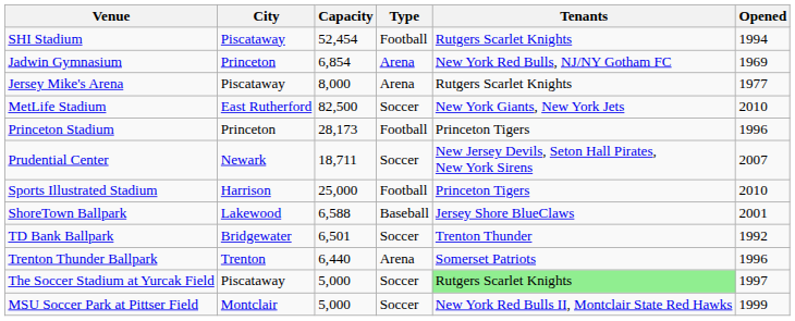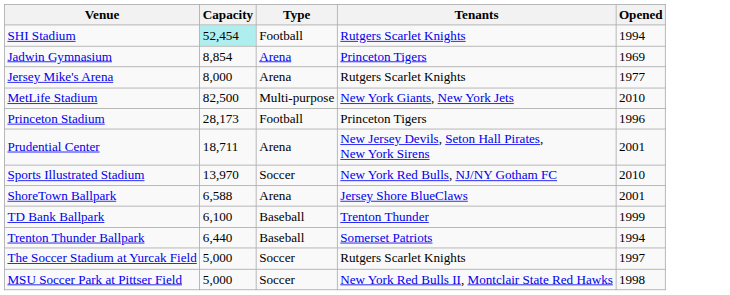 <table class="wikitable sortable">
 <tr>
 <th>Venue</th>
-<th>City</th>
 <th>Capacity</th>
 <th>Type</th>
 <th>Tenants</th>
 <th>Opened</th>
 </tr>
 <tr>
 <td><a href='#'>SHI Stadium</a></td>
-<td><a href='#'>Piscataway</a></td>
-<td>52,454</td>
+<td style="background: paleturquoise;">52,454</td>
 <td>Football</td>
 <td><a href='#'>Rutgers Scarlet Knights</a></td>
 <td>1994</td>
 </tr>
 <tr>
 <td><a href='#'>Jadwin Gymnasium</a></td>
-<td><a href='#'>Princeton</a></td>
-<td>6,854</td>
+<td>8,854</td>
 <td><a href='#'>Arena</a></td>
-<td><a href='#'>New York Red Bulls</a>, <a href='#'>NJ/NY Gotham FC</a></td>
+<td><a href='#'>Princeton Tigers</a></td>
 <td>1969</td>
 </tr>
 <tr>
 <td><a href='#'>Jersey Mike's Arena</a></td>
-<td>Piscataway</td>
 <td>8,000</td>
 <td>Arena</td>
 <td>Rutgers Scarlet Knights</td>
 <td>1977</td>
 </tr>
 <tr>
 <td><a href='#'>MetLife Stadium</a></td>
-<td><a href='#'>East Rutherford</a></td>
 <td>82,500</td>
-<td>Soccer</td>
+<td>Multi-purpose</td>
 <td><a href='#'>New York Giants</a>, <a href='#'>New York Jets</a></td>
 <td>2010</td>
 </tr>
 <tr>
 <td><a href='#'>Princeton Stadium</a></td>
-<td>Princeton</td>
 <td>28,173</td>
 <td>Football</td>
 <td>Princeton Tigers</td>
 <td>1996</td>
 </tr>
 <tr>
 <td><a href='#'>Prudential Center</a></td>
-<td><a href='#'>Newark</a></td>
 <td>18,711</td>
-<td>Soccer</td>
+<td>Arena</td>
 <td><a href='#'>New Jersey Devils</a>, <a href='#'>Seton Hall Pirates</a>,<br><a href='#'>New York Sirens</a></td>
-<td>2007</td>
+<td>2001</td>
 </tr>
 <tr>
 <td><a href='#'>Sports Illustrated Stadium</a></td>
-<td><a href='#'>Harrison</a></td>
-<td>25,000</td>
-<td>Football</td>
-<td><a href='#'>Princeton Tigers</a></td>
+<td>13,970</td>
+<td>Soccer</td>
+<td><a href='#'>New York Red Bulls</a>, <a href='#'>NJ/NY Gotham FC</a></td>
 <td>2010</td>
 </tr>
 <tr>
 <td><a href='#'>ShoreTown Ballpark</a></td>
-<td><a href='#'>Lakewood</a></td>
 <td>6,588</td>
-<td>Baseball</td>
+<td>Arena</td>
 <td><a href='#'>Jersey Shore BlueClaws</a></td>
 <td>2001</td>
 </tr>
 <tr>
 <td><a href='#'>TD Bank Ballpark</a></td>
-<td><a href='#'>Bridgewater</a></td>
-<td>6,501</td>
-<td>Soccer</td>
+<td>6,100</td>
+<td>Baseball</td>
 <td><a href='#'>Trenton Thunder</a></td>
-<td>1992</td>
+<td>1999</td>
 </tr>
 <tr>
 <td><a href='#'>Trenton Thunder Ballpark</a></td>
-<td><a href='#'>Trenton</a></td>
 <td>6,440</td>
-<td>Arena</td>
+<td>Baseball</td>
 <td><a href='#'>Somerset Patriots</a></td>
-<td>1996</td>
+<td>1994</td>
 </tr>
 <tr>
 <td><a href='#'>The Soccer Stadium at Yurcak Field</a></td>
-<td>Piscataway</td>
 <td>5,000</td>
 <td>Soccer</td>
-<td style="background: lightgreen;">Rutgers Scarlet Knights</td>
+<td>Rutgers Scarlet Knights</td>
 <td>1997</td>
 </tr>
 <tr>
 <td><a href='#'>MSU Soccer Park at Pittser Field</a></td>
-<td><a href='#'>Montclair</a></td>
 <td>5,000</td>
 <td>Soccer</td>
 <td><a href='#'>New York Red Bulls II</a>, <a href='#'>Montclair State Red Hawks</a></td>
-<td>1999</td>
+<td>1998</td>
 </tr>
 </table>
